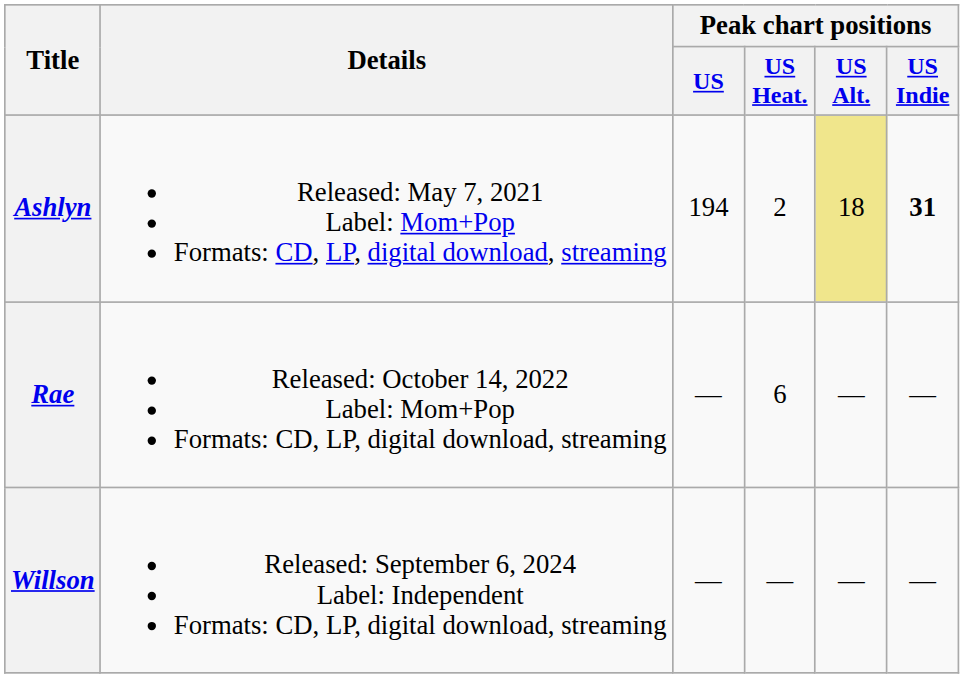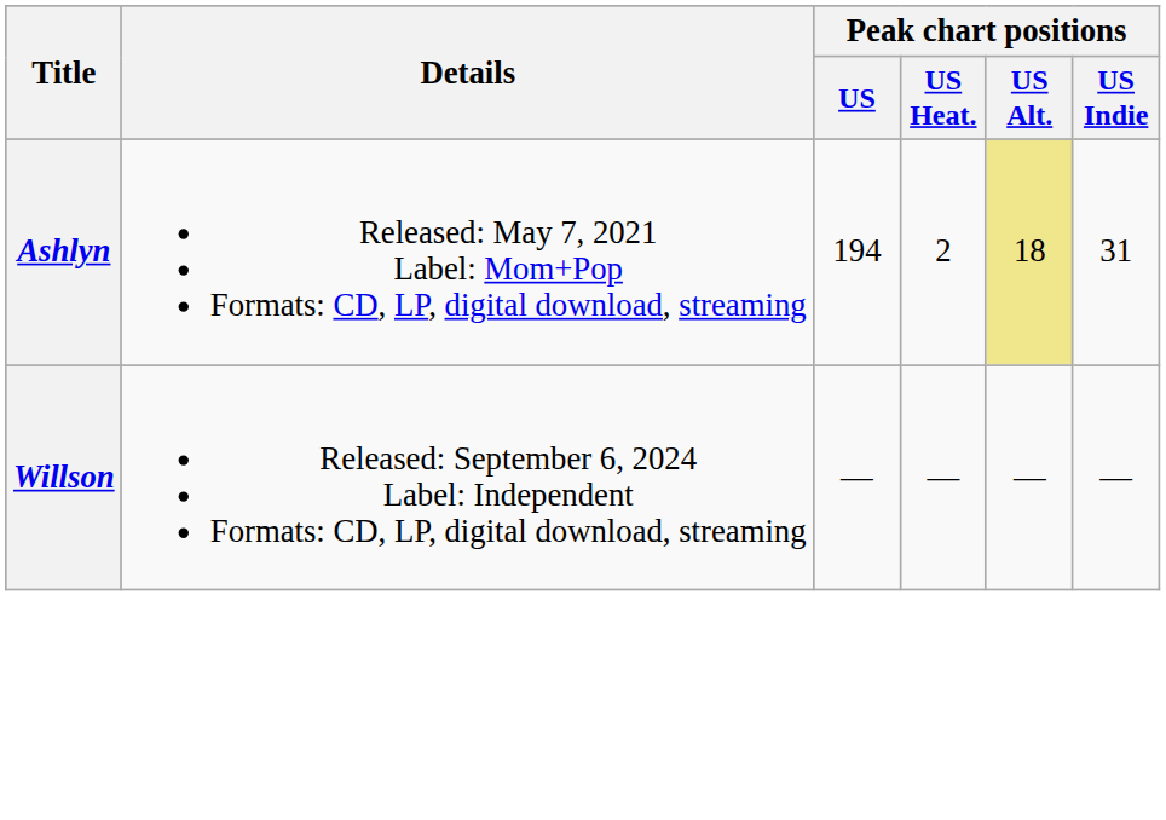 <table class="wikitable plainrowheaders" style="text-align:center">
 <tr>
 <th scope="col" rowspan="2">Title</th>
 <th scope="col" rowspan="2">Details</th>
 <th scope="col" colspan="4">Peak chart positions</th>
 </tr>
 <tr>
 <th scope="col" style="width:2.5em;font-size:90%;"><a href='#'>US</a><br></th>
 <th scope="col" style="width:2.5em;font-size:90%;"><a href='#'>US<br>Heat.</a><br></th>
 <th scope="col" style="width:2.5em;font-size:90%;"><a href='#'>US<br>Alt.</a><br></th>
 <th scope="col" style="width:2.5em;font-size:90%;"><a href='#'>US<br>Indie</a><br></th>
 </tr>
 <tr>
 <th scope="row"><a href='#'><em>Ashlyn</em></a></th>
 <td><br><ul><li>Released: May 7, 2021</li><li>Label: <a href='#'>Mom+Pop</a></li><li>Formats: <a href='#'>CD</a>, <a href='#'>LP</a>, <a href='#'>digital download</a>, <a href='#'>streaming</a></li></ul></td>
 <td>194</td>
 <td>2</td>
 <td style="background: khaki;">18</td>
-<td><strong>31</strong></td>
-</tr>
-<tr>
-<th scope="row"><em><a href='#'>Rae</a></em></th>
-<td><br><ul><li>Released: October 14, 2022</li><li>Label: Mom+Pop</li><li>Formats: CD, LP, digital download, streaming</li></ul></td>
-<td>—</td>
-<td>6</td>
-<td>—</td>
-<td>—</td>
+<td>31</td>
 </tr>
 <tr>
 <th scope="row"><em><a href='#'>Willson</a></em></th>
 <td><br><ul><li>Released: September 6, 2024</li><li>Label: Independent</li><li>Formats: CD, LP, digital download, streaming</li></ul></td>
 <td>—</td>
 <td>—</td>
 <td>—</td>
 <td>—</td>
 </tr>
 </table>
